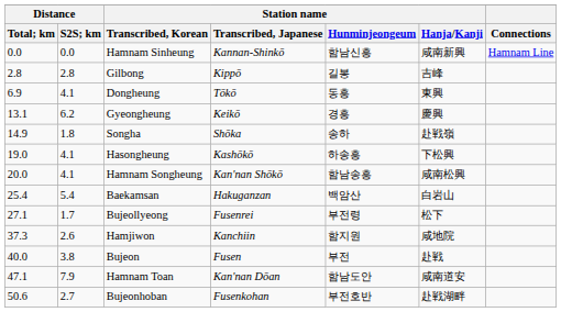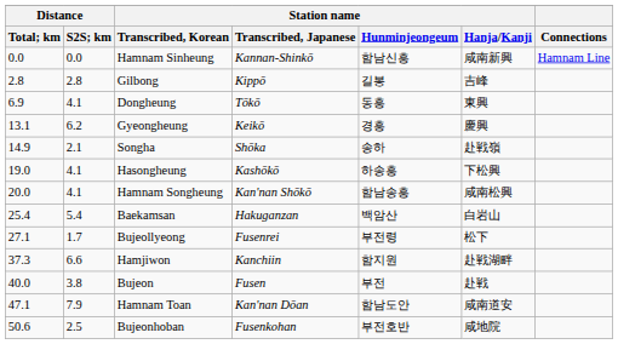 <table class="wikitable" style="font-size:90%;">
 <tr>
 </tr>
 <tr>
 <th colspan="2">Distance</th>
 <th colspan="4">Station name</th>
 <th colspan="3"></th>
 </tr>
 <tr>
 <th>Total; km</th>
 <th>S2S; km</th>
 <th>Transcribed, Korean</th>
 <th>Transcribed, Japanese</th>
 <th><a href='#'>Hunminjeongeum</a></th>
 <th><a href='#'>Hanja</a>/<a href='#'>Kanji</a></th>
 <th>Connections</th>
 </tr>
 <tr>
 <td>0.0</td>
 <td>0.0</td>
 <td>Hamnam Sinheung</td>
 <td><em>Kannan-Shinkō</em></td>
 <td>함남신흥</td>
 <td>咸南新興</td>
 <td><a href='#'>Hamnam Line</a></td>
 </tr>
 <tr>
 <td>2.8</td>
 <td>2.8</td>
 <td>Gilbong</td>
 <td><em>Kippō</em></td>
 <td>길봉</td>
 <td>吉峰</td>
 <td></td>
 </tr>
 <tr>
 <td>6.9</td>
 <td>4.1</td>
 <td>Dongheung</td>
 <td><em>Tōkō</em></td>
 <td>동흥</td>
 <td>東興</td>
 <td></td>
 </tr>
 <tr>
 <td>13.1</td>
 <td>6.2</td>
 <td>Gyeongheung</td>
 <td><em>Keikō</em></td>
 <td>경흥</td>
 <td>慶興</td>
 <td></td>
 </tr>
 <tr>
 <td>14.9</td>
-<td>1.8</td>
+<td>2.1</td>
 <td>Songha</td>
 <td><em>Shōka</em></td>
 <td>송하</td>
 <td>赴戦嶺</td>
 <td></td>
 </tr>
 <tr>
 <td>19.0</td>
 <td>4.1</td>
 <td>Hasongheung</td>
 <td><em>Kashōkō</em></td>
 <td>하송흥</td>
 <td>下松興</td>
 <td></td>
 </tr>
 <tr>
 <td>20.0</td>
 <td>4.1</td>
 <td>Hamnam Songheung</td>
 <td><em>Kan'nan Shōkō</em></td>
 <td>함남송흥</td>
 <td>咸南松興</td>
 <td></td>
 </tr>
 <tr>
 <td>25.4</td>
 <td>5.4</td>
 <td>Baekamsan</td>
 <td><em>Hakuganzan</em></td>
 <td>백암산</td>
 <td>白岩山</td>
 <td></td>
 </tr>
 <tr>
 <td>27.1</td>
 <td>1.7</td>
 <td>Bujeollyeong</td>
 <td><em>Fusenrei</em></td>
 <td>부전령</td>
 <td>松下</td>
 <td></td>
 </tr>
 <tr>
 <td>37.3</td>
-<td>2.6</td>
+<td>6.6</td>
 <td>Hamjiwon</td>
 <td><em>Kanchiin</em></td>
 <td>함지원</td>
-<td>咸地院</td>
+<td>赴戦湖畔</td>
 <td></td>
 </tr>
 <tr>
 <td>40.0</td>
 <td>3.8</td>
 <td>Bujeon</td>
 <td><em>Fusen</em></td>
 <td>부전</td>
 <td>赴戦</td>
 <td></td>
 </tr>
 <tr>
 <td>47.1</td>
 <td>7.9</td>
 <td>Hamnam Toan</td>
 <td><em>Kan'nan Dōan</em></td>
 <td>함남도안</td>
 <td>咸南道安</td>
 <td></td>
 </tr>
 <tr>
 <td>50.6</td>
-<td>2.7</td>
+<td>2.5</td>
 <td>Bujeonhoban</td>
 <td><em>Fusenkohan</em></td>
 <td>부전호반</td>
-<td>赴戦湖畔</td>
+<td>咸地院</td>
 <td></td>
 </tr>
 </table>
